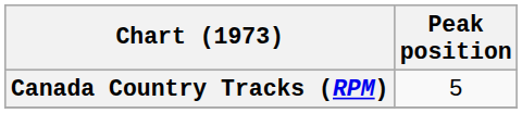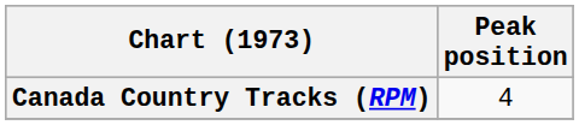 <table class="wikitable sortable plainrowheaders" style="text-align:center">
 <tr>
 <th scope="col">Chart (1973)</th>
 <th scope="col">Peak<br>position</th>
 </tr>
 <tr>
 <th scope="row">Canada Country Tracks (<em><a href='#'>RPM</a></em>)</th>
-<td align="center">5</td>
+<td align="center">4</td>
 </tr>
 <tr>
 </tr>
 </table>
